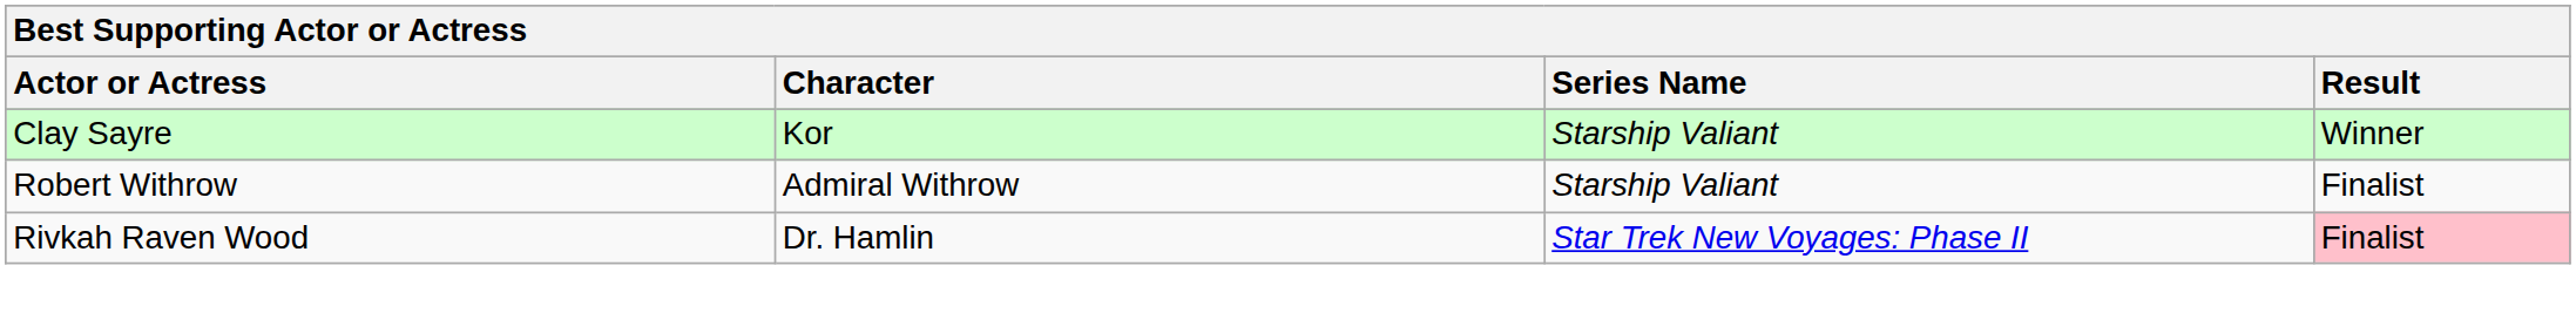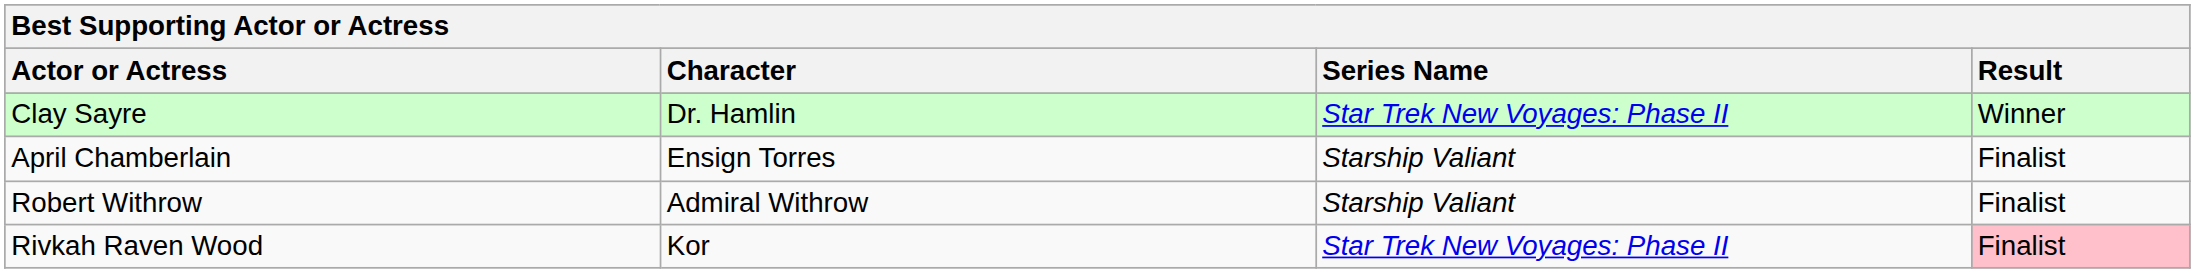 <table class="wikitable" width=100%>
 <tr>
 <th colspan="4" ! style="text-align:left;">Best Supporting Actor or Actress</th>
 </tr>
 <tr>
 <th style="text-align:left; width: 30%;"><strong>Actor or Actress</strong></th>
 <th style="text-align:left; width: 30%;"><strong>Character</strong></th>
 <th style="text-align:left; width: 30%;"><strong>Series Name</strong></th>
 <th style="text-align:left; width: 10%;"><strong>Result</strong></th>
 </tr>
 <tr style="background-color:#ccffcc;">
 <td>Clay Sayre</td>
-<td>Kor</td>
+<td>Dr. Hamlin</td>
+<td><em><a href='#'>Star Trek New Voyages: Phase II</a></em></td>
+<td>Winner</td>
+</tr>
+<tr>
+<td>April Chamberlain</td>
+<td>Ensign Torres</td>
 <td><em>Starship Valiant</em></td>
-<td>Winner</td>
+<td>Finalist</td>
 </tr>
 <tr>
 <td>Robert Withrow</td>
 <td>Admiral Withrow</td>
 <td><em>Starship Valiant</em></td>
 <td>Finalist</td>
 </tr>
 <tr>
 <td>Rivkah Raven Wood</td>
-<td>Dr. Hamlin</td>
+<td>Kor</td>
 <td><em><a href='#'>Star Trek New Voyages: Phase II</a></em></td>
 <td style="background: pink;">Finalist</td>
 </tr>
 </table>
